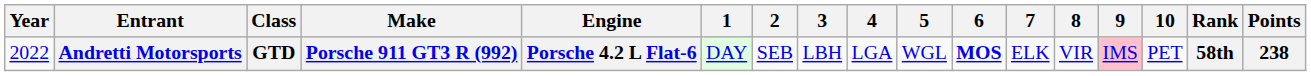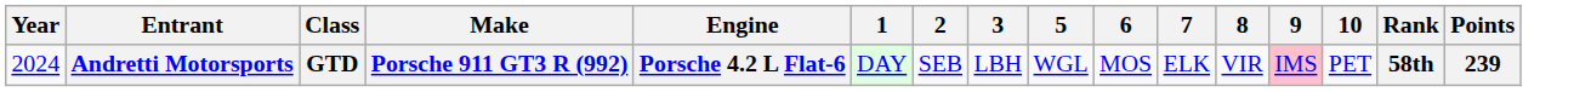 <table class="wikitable" style="text-align:center; font-size:85%">
 <tr>
 <th>Year</th>
 <th>Entrant</th>
 <th>Class</th>
 <th>Make</th>
 <th>Engine</th>
 <th>1</th>
 <th>2</th>
 <th>3</th>
-<th>4</th>
 <th>5</th>
 <th>6</th>
 <th>7</th>
 <th>8</th>
 <th>9</th>
 <th>10</th>
 <th>Rank</th>
 <th>Points</th>
 </tr>
 <tr>
-<td><a href='#'>2022</a></td>
+<td><a href='#'>2024</a></td>
 <th nowrap><a href='#'>Andretti Motorsports</a></th>
 <th>GTD</th>
 <th nowrap><a href='#'>Porsche 911 GT3 R (992)</a></th>
 <th nowrap><a href='#'>Porsche</a> 4.2 L <a href='#'>Flat-6</a></th>
 <td style="background:#DFFFDF;"><a href='#'>DAY</a><br></td>
 <td><a href='#'>SEB</a></td>
 <td><a href='#'>LBH</a></td>
-<td><a href='#'>LGA</a></td>
 <td><a href='#'>WGL</a></td>
-<td><strong><a href='#'>MOS</a></strong></td>
+<td><a href='#'>MOS</a></td>
 <td><a href='#'>ELK</a></td>
 <td><a href='#'>VIR</a></td>
 <td style="background: pink;"><a href='#'>IMS</a></td>
 <td><a href='#'>PET</a></td>
 <th>58th</th>
-<th>238</th>
+<th>239</th>
 </tr>
 </table>
